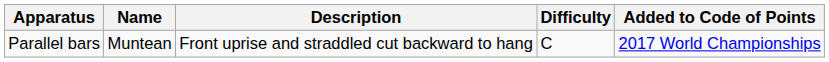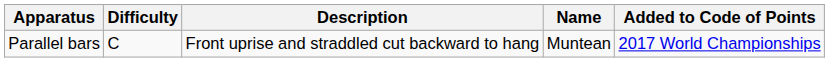 <table class="wikitable">
 <tr>
 <th>Apparatus</th>
+<th>Difficulty</th>
+<th>Description</th>
 <th>Name</th>
-<th>Description</th>
-<th>Difficulty</th>
 <th>Added to Code of Points</th>
 </tr>
 <tr>
 <td>Parallel bars</td>
+<td>C</td>
+<td>Front uprise and straddled cut backward to hang</td>
 <td>Muntean</td>
-<td>Front uprise and straddled cut backward to hang</td>
-<td>C</td>
 <td><a href='#'>2017 World Championships</a></td>
 </tr>
 </table>
